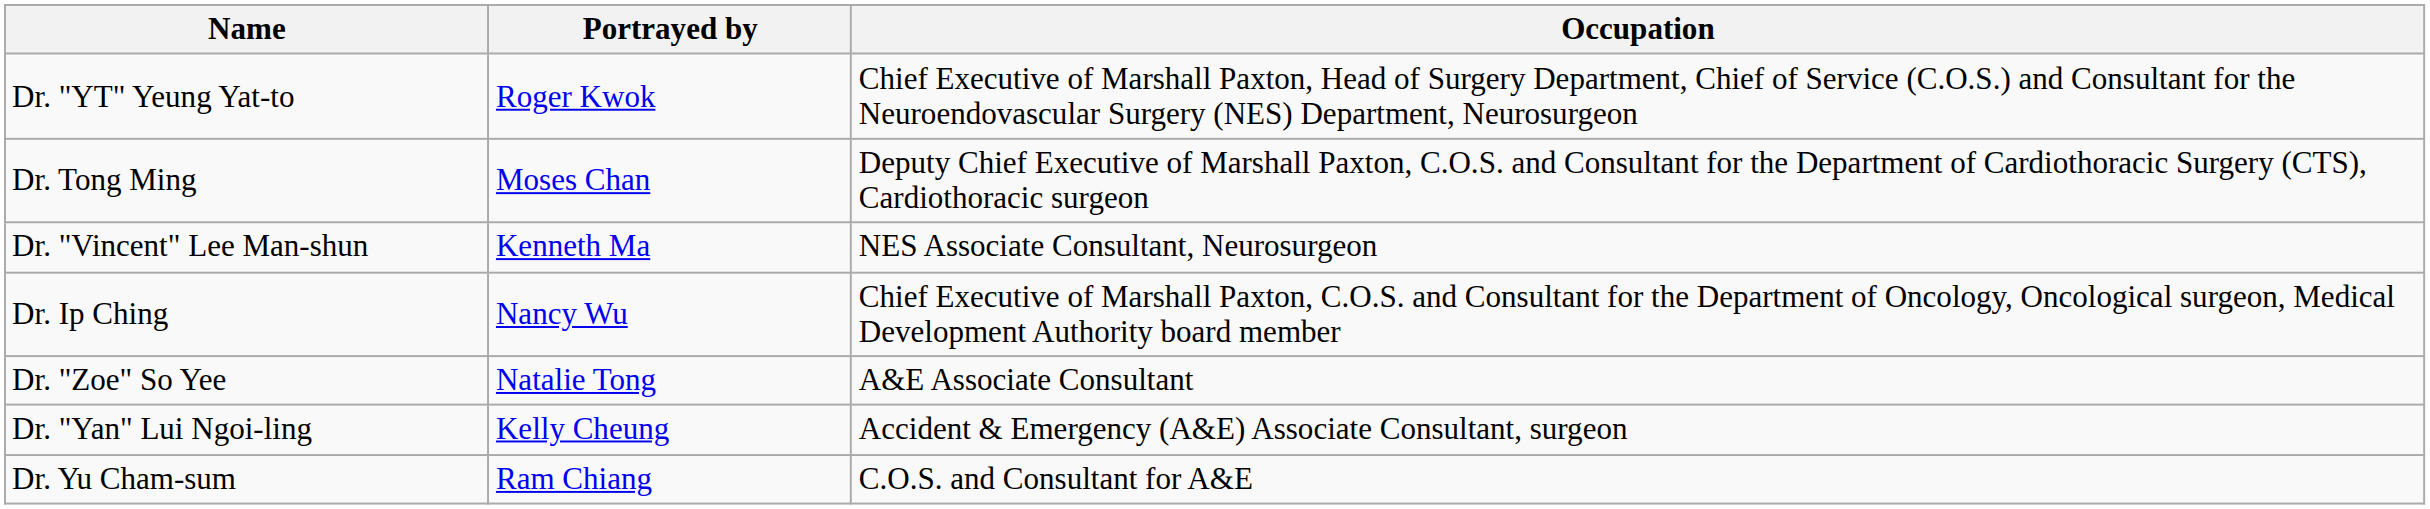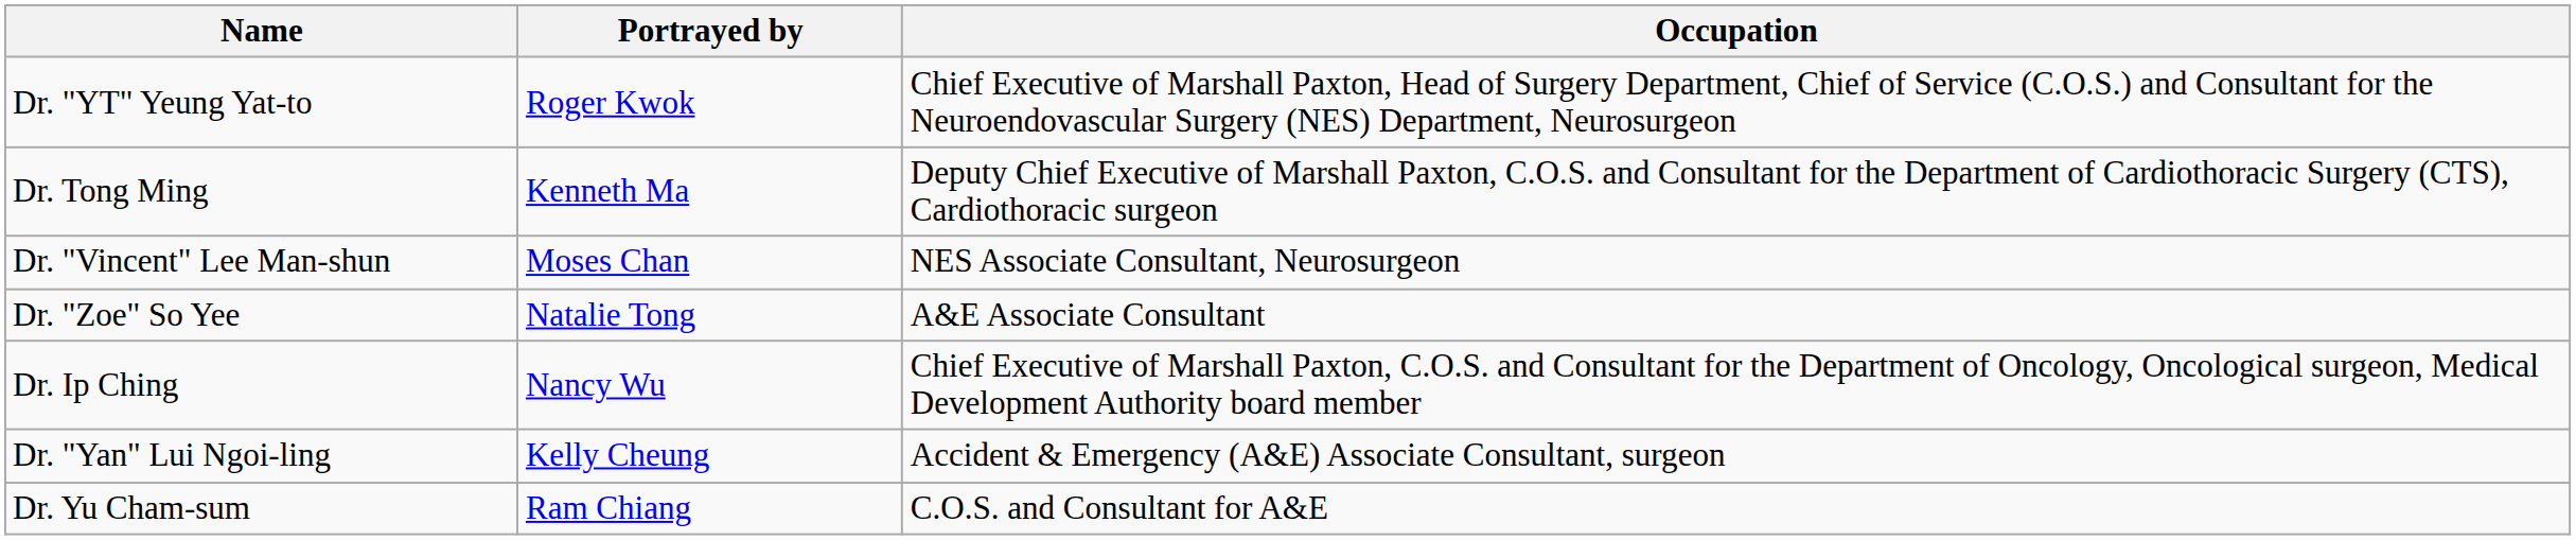 <table class="wikitable">
 <tr>
 <th style="width:20%;">Name</th>
 <th style="width:15%;">Portrayed by</th>
 <th>Occupation</th>
 </tr>
 <tr>
 <td>Dr. "YT" Yeung Yat-to</td>
 <td><a href='#'>Roger Kwok</a></td>
 <td>Chief Executive of Marshall Paxton, Head of Surgery Department, Chief of Service (C.O.S.) and Consultant for the Neuroendovascular Surgery (NES) Department, Neurosurgeon</td>
 </tr>
 <tr>
 <td>Dr. Tong Ming</td>
-<td><a href='#'>Moses Chan</a></td>
+<td><a href='#'>Kenneth Ma</a></td>
 <td>Deputy Chief Executive of Marshall Paxton, C.O.S. and Consultant for the Department of Cardiothoracic Surgery (CTS), Cardiothoracic surgeon</td>
 </tr>
 <tr>
 <td>Dr. "Vincent" Lee Man-shun</td>
-<td><a href='#'>Kenneth Ma</a></td>
+<td><a href='#'>Moses Chan</a></td>
 <td>NES Associate Consultant, Neurosurgeon</td>
+</tr>
+<tr>
+<td>Dr. "Zoe" So Yee</td>
+<td><a href='#'>Natalie Tong</a></td>
+<td>A&E Associate Consultant</td>
 </tr>
 <tr>
 <td>Dr. Ip Ching</td>
 <td><a href='#'>Nancy Wu</a></td>
 <td>Chief Executive of Marshall Paxton, C.O.S. and Consultant for the Department of Oncology, Oncological surgeon, Medical Development Authority board member</td>
-</tr>
-<tr>
-<td>Dr. "Zoe" So Yee</td>
-<td><a href='#'>Natalie Tong</a></td>
-<td>A&E Associate Consultant</td>
 </tr>
 <tr>
 <td>Dr. "Yan" Lui Ngoi-ling</td>
 <td><a href='#'>Kelly Cheung</a></td>
 <td>Accident & Emergency (A&E) Associate Consultant, surgeon</td>
 </tr>
 <tr>
 <td>Dr. Yu Cham-sum</td>
 <td><a href='#'>Ram Chiang</a></td>
 <td>C.O.S. and Consultant for A&E</td>
 </tr>
 </table>
